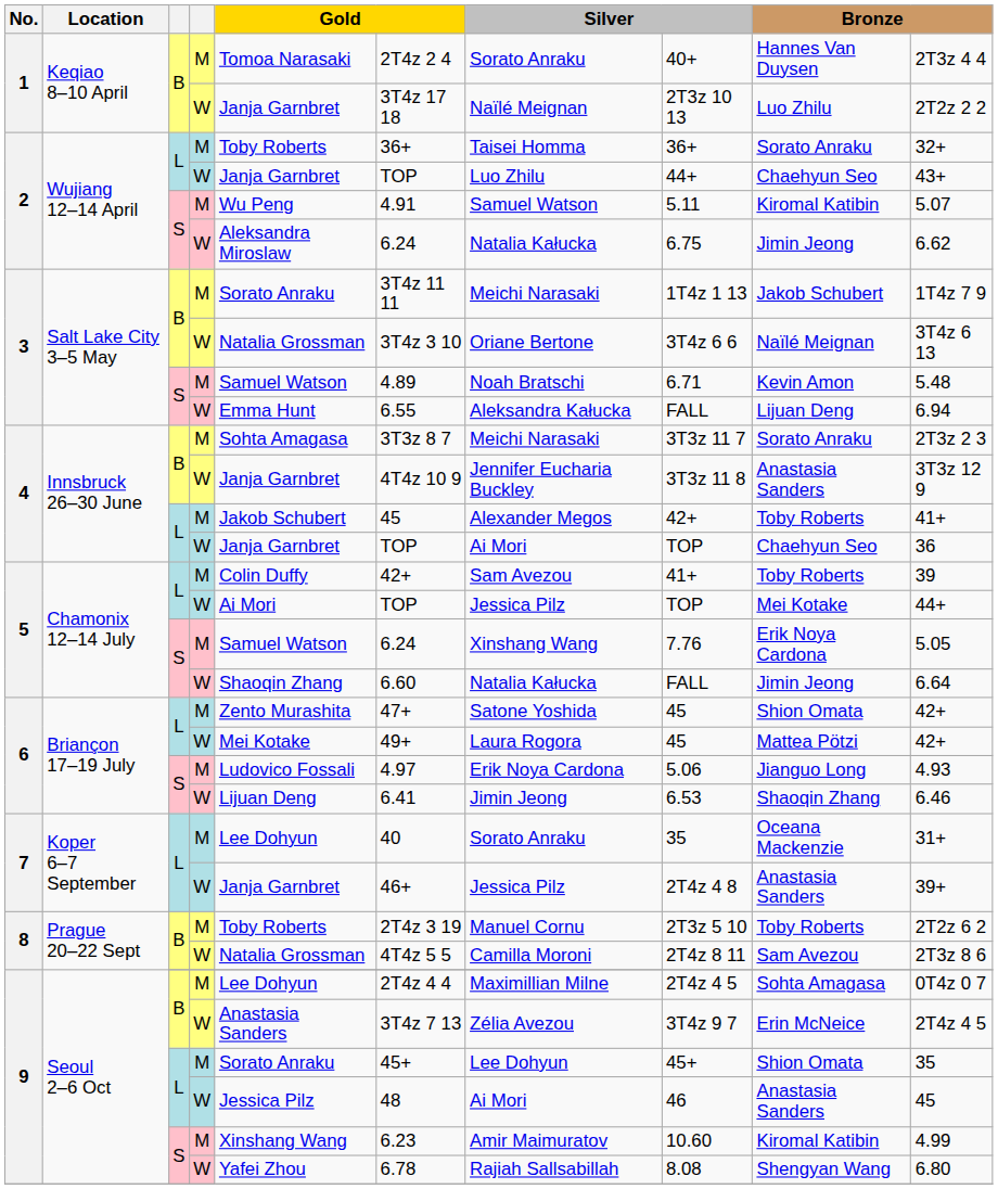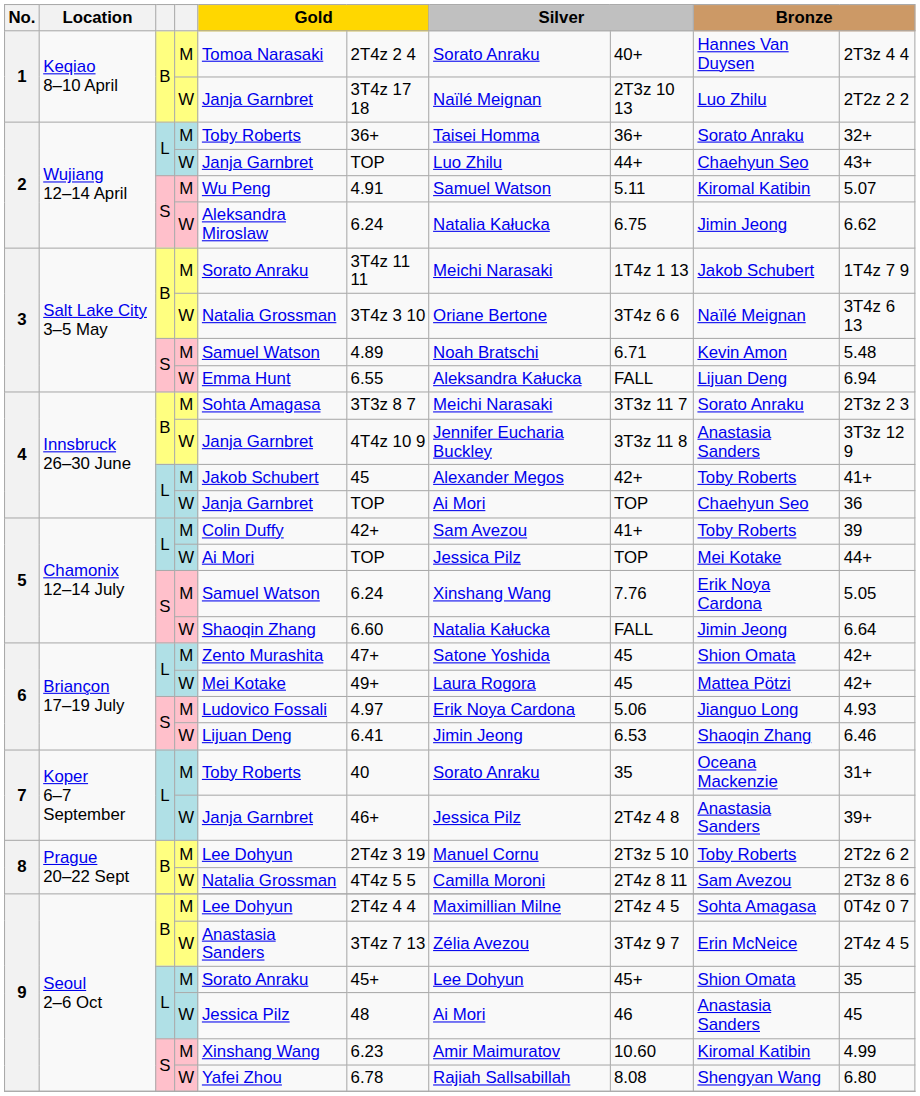 <table class="wikitable">
 <tr>
 <th>No.</th>
 <th>Location</th>
 <th></th>
 <th></th>
 <th colspan="2" style="background-color: gold">Gold</th>
 <th colspan="2" style="background-color: silver">Silver</th>
 <th colspan="2" style="background-color: #cc9966">Bronze</th>
 </tr>
 <tr>
 <th rowspan="2" align="center">1</th>
 <td rowspan="2"> <a href='#'>Keqiao</a><br>8–10 April</td>
 <td rowspan="2" align="center" style="background: #ffff80">B</td>
 <td align="center" style="background: #ffff80">M</td>
 <td> <a href='#'>Tomoa Narasaki</a></td>
 <td>2T4z 2 4</td>
 <td> <a href='#'>Sorato Anraku</a></td>
 <td>40+</td>
 <td> <a href='#'>Hannes Van Duysen</a></td>
 <td>2T3z 4 4</td>
 </tr>
 <tr>
 <td align="center" style="background: #ffff80">W</td>
 <td> <a href='#'>Janja Garnbret</a></td>
 <td>3T4z 17 18</td>
 <td> <a href='#'>Naïlé Meignan</a></td>
 <td>2T3z 10 13</td>
 <td> <a href='#'>Luo Zhilu</a></td>
 <td>2T2z 2 2</td>
 </tr>
 <tr>
 <th rowspan="4" align="center">2</th>
 <td rowspan="4"> <a href='#'>Wujiang</a><br>12–14 April</td>
 <td rowspan="2" align="center" style="background: PowderBlue">L</td>
 <td align="center" style="background: PowderBlue">M</td>
 <td> <a href='#'>Toby Roberts</a></td>
 <td>36+</td>
 <td> <a href='#'>Taisei Homma</a></td>
 <td>36+</td>
 <td> <a href='#'>Sorato Anraku</a></td>
 <td>32+</td>
 </tr>
 <tr>
 <td align="center" style="background: PowderBlue">W</td>
 <td> <a href='#'>Janja Garnbret</a></td>
 <td>TOP</td>
 <td> <a href='#'>Luo Zhilu</a></td>
 <td>44+</td>
 <td> <a href='#'>Chaehyun Seo</a></td>
 <td>43+</td>
 </tr>
 <tr>
 <td rowspan="2" align="center" style="background: Pink">S</td>
 <td align="center" style="background: Pink">M</td>
 <td> <a href='#'>Wu Peng</a></td>
 <td>4.91</td>
 <td> <a href='#'>Samuel Watson</a></td>
 <td>5.11</td>
 <td> <a href='#'>Kiromal Katibin</a></td>
 <td>5.07</td>
 </tr>
 <tr>
 <td align="center" style="background: Pink">W</td>
 <td> <a href='#'>Aleksandra Miroslaw</a></td>
 <td>6.24</td>
 <td> <a href='#'>Natalia Kałucka</a></td>
 <td>6.75</td>
 <td> <a href='#'>Jimin Jeong</a></td>
 <td>6.62</td>
 </tr>
 <tr>
 <th rowspan="4" align="center">3</th>
 <td rowspan="4"> <a href='#'>Salt Lake City</a><br>3–5 May</td>
 <td rowspan="2" align="center" style="background: #ffff80">B</td>
 <td align="center" style="background: #ffff80">M</td>
 <td> <a href='#'>Sorato Anraku</a></td>
 <td>3T4z 11 11</td>
 <td> <a href='#'>Meichi Narasaki</a></td>
 <td>1T4z 1 13</td>
 <td> <a href='#'>Jakob Schubert</a></td>
 <td>1T4z 7 9</td>
 </tr>
 <tr>
 <td align="center" style="background: #ffff80">W</td>
 <td> <a href='#'>Natalia Grossman</a></td>
 <td>3T4z 3 10</td>
 <td> <a href='#'>Oriane Bertone</a></td>
 <td>3T4z 6 6</td>
 <td> <a href='#'>Naïlé Meignan</a></td>
 <td>3T4z 6 13</td>
 </tr>
 <tr>
 <td rowspan="2" align="center" style="background: Pink">S</td>
 <td align="center" style="background: Pink">M</td>
 <td> <a href='#'>Samuel Watson</a></td>
 <td>4.89</td>
 <td> <a href='#'>Noah Bratschi</a></td>
 <td>6.71</td>
 <td> <a href='#'>Kevin Amon</a></td>
 <td>5.48</td>
 </tr>
 <tr>
 <td align="center" style="background: Pink">W</td>
 <td> <a href='#'>Emma Hunt</a></td>
 <td>6.55</td>
 <td> <a href='#'>Aleksandra Kałucka</a></td>
 <td>FALL</td>
 <td> <a href='#'>Lijuan Deng</a></td>
 <td>6.94</td>
 </tr>
 <tr>
 <th rowspan="4" align="center">4</th>
 <td rowspan="4"> <a href='#'>Innsbruck</a><br>26–30 June</td>
 <td rowspan="2" align="center" style="background: #ffff80">B</td>
 <td align="center" style="background: #ffff80">M</td>
 <td> <a href='#'>Sohta Amagasa</a></td>
 <td>3T3z 8 7</td>
 <td> <a href='#'>Meichi Narasaki</a></td>
 <td>3T3z 11 7</td>
 <td> <a href='#'>Sorato Anraku</a></td>
 <td>2T3z 2 3</td>
 </tr>
 <tr>
 <td align="center" style="background: #ffff80">W</td>
 <td> <a href='#'>Janja Garnbret</a></td>
 <td>4T4z 10 9</td>
 <td> <a href='#'>Jennifer Eucharia Buckley</a></td>
 <td>3T3z 11 8</td>
 <td> <a href='#'>Anastasia Sanders</a></td>
 <td>3T3z 12 9</td>
 </tr>
 <tr>
 <td rowspan="2" align="center" style="background: PowderBlue">L</td>
 <td align="center" style="background: PowderBlue">M</td>
 <td> <a href='#'>Jakob Schubert</a></td>
 <td>45</td>
 <td> <a href='#'>Alexander Megos</a></td>
 <td>42+</td>
 <td> <a href='#'>Toby Roberts</a></td>
 <td>41+</td>
 </tr>
 <tr>
 <td align="center" style="background: PowderBlue">W</td>
 <td> <a href='#'>Janja Garnbret</a></td>
 <td>TOP</td>
 <td> <a href='#'>Ai Mori</a></td>
 <td>TOP</td>
 <td> <a href='#'>Chaehyun Seo</a></td>
 <td>36</td>
 </tr>
 <tr>
 <th rowspan="4" align="center">5</th>
 <td rowspan="4"> <a href='#'>Chamonix</a><br>12–14 July</td>
 <td rowspan="2" align="center" style="background: PowderBlue">L</td>
 <td align="center" style="background: PowderBlue">M</td>
 <td> <a href='#'>Colin Duffy</a></td>
 <td>42+</td>
 <td> <a href='#'>Sam Avezou</a></td>
 <td>41+</td>
 <td> <a href='#'>Toby Roberts</a></td>
 <td>39</td>
 </tr>
 <tr>
 <td align="center" style="background: PowderBlue">W</td>
 <td> <a href='#'>Ai Mori</a></td>
 <td>TOP</td>
 <td> <a href='#'>Jessica Pilz</a></td>
 <td>TOP</td>
 <td> <a href='#'>Mei Kotake</a></td>
 <td>44+</td>
 </tr>
 <tr>
 <td rowspan="2" align="center" style="background: Pink">S</td>
 <td align="center" style="background: Pink">M</td>
 <td> <a href='#'>Samuel Watson</a></td>
 <td>6.24</td>
 <td> <a href='#'>Xinshang Wang</a></td>
 <td>7.76</td>
 <td> <a href='#'>Erik Noya Cardona</a></td>
 <td>5.05</td>
 </tr>
 <tr>
 <td align="center" style="background: Pink">W</td>
 <td> <a href='#'>Shaoqin Zhang</a></td>
 <td>6.60</td>
 <td> <a href='#'>Natalia Kałucka</a></td>
 <td>FALL</td>
 <td> <a href='#'>Jimin Jeong</a></td>
 <td>6.64</td>
 </tr>
 <tr>
 <th rowspan="4" align="center">6</th>
 <td rowspan="4"> <a href='#'>Briançon</a><br>17–19 July</td>
 <td rowspan="2" align="center" style="background: PowderBlue">L</td>
 <td align="center" style="background: PowderBlue">M</td>
 <td> <a href='#'>Zento Murashita</a></td>
 <td>47+</td>
 <td> <a href='#'>Satone Yoshida</a></td>
 <td>45</td>
 <td> <a href='#'>Shion Omata</a></td>
 <td>42+</td>
 </tr>
 <tr>
 <td align="center" style="background: PowderBlue">W</td>
 <td> <a href='#'>Mei Kotake</a></td>
 <td>49+</td>
 <td> <a href='#'>Laura Rogora</a></td>
 <td>45</td>
 <td> <a href='#'>Mattea Pötzi</a></td>
 <td>42+</td>
 </tr>
 <tr>
 <td rowspan="2" align="center" style="background: Pink">S</td>
 <td align="center" style="background: Pink">M</td>
 <td> <a href='#'>Ludovico Fossali</a></td>
 <td>4.97</td>
 <td> <a href='#'>Erik Noya Cardona</a></td>
 <td>5.06</td>
 <td> <a href='#'>Jianguo Long</a></td>
 <td>4.93</td>
 </tr>
 <tr>
 <td align="center" style="background: Pink">W</td>
 <td> <a href='#'>Lijuan Deng</a></td>
 <td>6.41</td>
 <td> <a href='#'>Jimin Jeong</a></td>
 <td>6.53</td>
 <td> <a href='#'>Shaoqin Zhang</a></td>
 <td>6.46</td>
 </tr>
 <tr>
 <th rowspan="2" align="center">7</th>
 <td rowspan="2"> <a href='#'>Koper</a><br>6–7 September</td>
 <td rowspan="2" align="center" style="background: PowderBlue">L</td>
 <td align="center" style="background: PowderBlue">M</td>
-<td> <a href='#'>Lee Dohyun</a></td>
+<td> <a href='#'>Toby Roberts</a></td>
 <td>40</td>
 <td> <a href='#'>Sorato Anraku</a></td>
 <td>35</td>
 <td> <a href='#'>Oceana Mackenzie</a></td>
 <td>31+</td>
 </tr>
 <tr>
 <td align="center" style="background: PowderBlue">W</td>
 <td> <a href='#'>Janja Garnbret</a></td>
 <td>46+</td>
 <td> <a href='#'>Jessica Pilz</a></td>
 <td>2T4z 4 8</td>
 <td> <a href='#'>Anastasia Sanders</a></td>
 <td>39+</td>
 </tr>
 <tr>
 <th rowspan="2" align="center">8</th>
 <td rowspan="2"> <a href='#'>Prague</a><br>20–22 Sept</td>
 <td rowspan="2" align="center" style="background: #ffff80">B</td>
 <td align="center" style="background: #ffff80">M</td>
-<td> <a href='#'>Toby Roberts</a></td>
+<td> <a href='#'>Lee Dohyun</a></td>
 <td>2T4z 3 19</td>
 <td> <a href='#'>Manuel Cornu</a></td>
 <td>2T3z 5 10</td>
 <td> <a href='#'>Toby Roberts</a></td>
 <td>2T2z 6 2</td>
 </tr>
 <tr>
 <td align="center" style="background: #ffff80">W</td>
 <td> <a href='#'>Natalia Grossman</a></td>
 <td>4T4z 5 5</td>
 <td> <a href='#'>Camilla Moroni</a></td>
 <td>2T4z 8 11</td>
 <td> <a href='#'>Sam Avezou</a></td>
 <td>2T3z 8 6</td>
 </tr>
 <tr>
 <th rowspan="7" align="center">9</th>
 <td rowspan="7"> <a href='#'>Seoul</a><br>2–6 Oct</td>
 </tr>
 <tr>
 <td rowspan="2" align="center" style="background: #ffff80">B</td>
 <td align="center" style="background: #ffff80">M</td>
 <td> <a href='#'>Lee Dohyun</a></td>
 <td>2T4z 4 4</td>
 <td> <a href='#'>Maximillian Milne</a></td>
 <td>2T4z 4 5</td>
 <td> <a href='#'>Sohta Amagasa</a></td>
 <td>0T4z 0 7</td>
 </tr>
 <tr>
 <td align="center" style="background: #ffff80">W</td>
 <td> <a href='#'>Anastasia Sanders</a></td>
 <td>3T4z 7 13</td>
 <td> <a href='#'>Zélia Avezou </a></td>
 <td>3T4z 9 7</td>
 <td> <a href='#'>Erin McNeice</a></td>
 <td>2T4z 4 5</td>
 </tr>
 <tr>
 <td rowspan="2" align="center" style="background: PowderBlue">L</td>
 <td align="center" style="background: PowderBlue">M</td>
 <td> <a href='#'>Sorato Anraku</a></td>
 <td>45+</td>
 <td> <a href='#'>Lee Dohyun</a></td>
 <td>45+</td>
 <td> <a href='#'>Shion Omata</a></td>
 <td>35</td>
 </tr>
 <tr>
 <td align="center" style="background: PowderBlue">W</td>
 <td> <a href='#'>Jessica Pilz</a></td>
 <td>48</td>
 <td> <a href='#'>Ai Mori</a></td>
 <td>46</td>
 <td> <a href='#'>Anastasia Sanders</a></td>
 <td>45</td>
 </tr>
 <tr>
 <td rowspan="2" align="center" style="background: Pink">S</td>
 <td align="center" style="background: Pink">M</td>
 <td> <a href='#'>Xinshang Wang</a></td>
 <td>6.23</td>
 <td> <a href='#'>Amir Maimuratov</a></td>
 <td>10.60</td>
 <td> <a href='#'>Kiromal Katibin</a></td>
 <td>4.99</td>
 </tr>
 <tr>
 <td align="center" style="background: Pink">W</td>
 <td> <a href='#'>Yafei Zhou</a></td>
 <td>6.78</td>
 <td> <a href='#'>Rajiah Sallsabillah</a></td>
 <td>8.08</td>
 <td> <a href='#'>Shengyan Wang</a></td>
 <td>6.80</td>
 </tr>
 <tr>
 </tr>
 </table>
